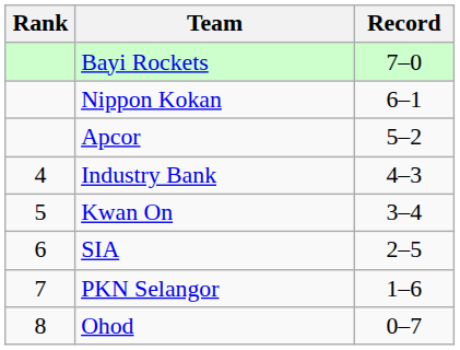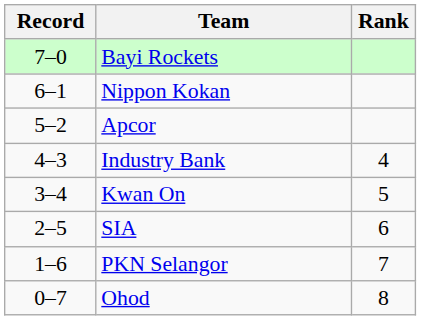 <table class="wikitable" style="text-align: center;">
 <tr>
+<th width=60>Record</th>
+<th width=180>Team</th>
 <th width=40>Rank</th>
-<th width=180>Team</th>
-<th width=60>Record</th>
 </tr>
 <tr bgcolor="#ccffcc">
+<td>7–0</td>
+<td align=left> <a href='#'>Bayi Rockets</a></td>
 <td></td>
-<td align=left> <a href='#'>Bayi Rockets</a></td>
-<td>7–0</td>
 </tr>
 <tr>
+<td>6–1</td>
+<td align=left> <a href='#'>Nippon Kokan</a></td>
 <td></td>
-<td align=left> <a href='#'>Nippon Kokan</a></td>
-<td>6–1</td>
 </tr>
 <tr>
+<td>5–2</td>
+<td align=left> <a href='#'>Apcor</a></td>
 <td></td>
-<td align=left> <a href='#'>Apcor</a></td>
-<td>5–2</td>
 </tr>
 <tr>
+<td>4–3</td>
+<td align=left> <a href='#'>Industry Bank</a></td>
 <td>4</td>
-<td align=left> <a href='#'>Industry Bank</a></td>
-<td>4–3</td>
 </tr>
 <tr>
+<td>3–4</td>
+<td align=left> <a href='#'>Kwan On</a></td>
 <td>5</td>
-<td align=left> <a href='#'>Kwan On</a></td>
-<td>3–4</td>
 </tr>
 <tr>
+<td>2–5</td>
+<td align=left> <a href='#'>SIA</a></td>
 <td>6</td>
-<td align=left> <a href='#'>SIA</a></td>
-<td>2–5</td>
 </tr>
 <tr>
+<td>1–6</td>
+<td align=left> <a href='#'>PKN Selangor</a></td>
 <td>7</td>
-<td align=left> <a href='#'>PKN Selangor</a></td>
-<td>1–6</td>
 </tr>
 <tr>
+<td>0–7</td>
+<td align=left> <a href='#'>Ohod</a></td>
 <td>8</td>
-<td align=left> <a href='#'>Ohod</a></td>
-<td>0–7</td>
 </tr>
 </table>
